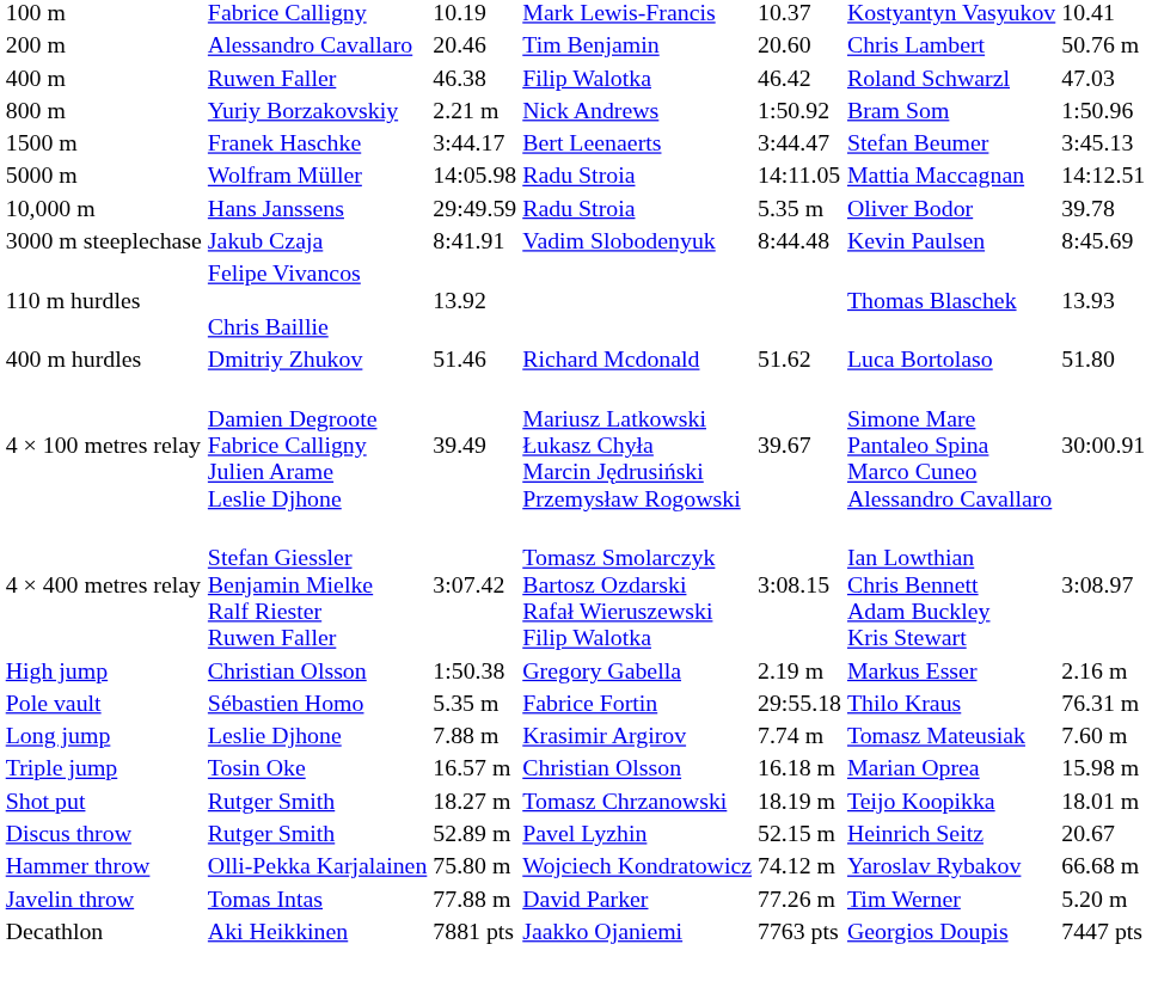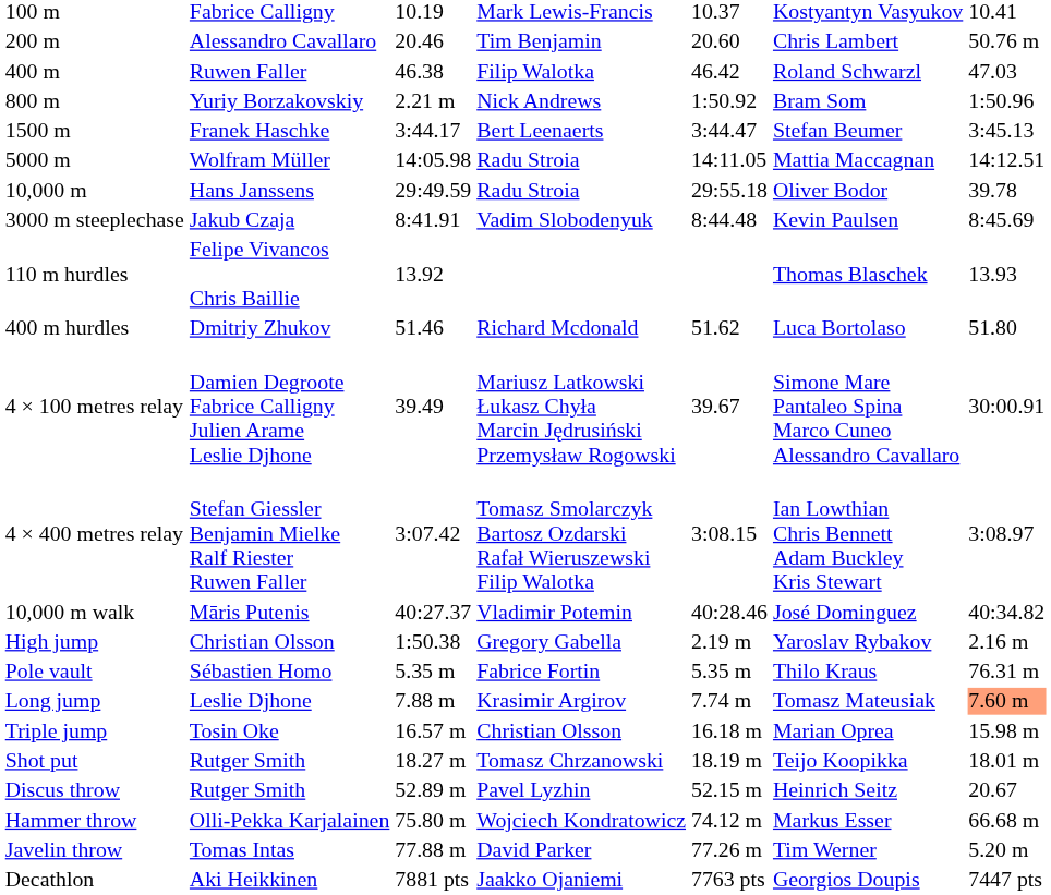 <table>
 <tr>
 <td align=left>100 m</td>
 <td><a href='#'>Fabrice Calligny</a><br></td>
 <td>10.19</td>
 <td><a href='#'>Mark Lewis-Francis</a><br></td>
 <td>10.37</td>
 <td><a href='#'>Kostyantyn Vasyukov</a><br></td>
 <td>10.41</td>
 </tr>
 <tr>
 <td>200 m</td>
 <td><a href='#'>Alessandro Cavallaro</a><br></td>
 <td>20.46</td>
 <td><a href='#'>Tim Benjamin</a><br></td>
 <td>20.60</td>
 <td><a href='#'>Chris Lambert</a><br></td>
 <td>50.76 m</td>
 </tr>
 <tr>
 <td>400 m</td>
 <td><a href='#'>Ruwen Faller</a><br></td>
 <td>46.38</td>
 <td><a href='#'>Filip Walotka</a><br></td>
 <td>46.42</td>
 <td><a href='#'>Roland Schwarzl</a><br></td>
 <td>47.03</td>
 </tr>
 <tr>
 <td>800 m</td>
 <td><a href='#'>Yuriy Borzakovskiy</a><br></td>
 <td>2.21 m</td>
 <td><a href='#'>Nick Andrews</a><br></td>
 <td>1:50.92</td>
 <td><a href='#'>Bram Som</a><br></td>
 <td>1:50.96</td>
 </tr>
 <tr>
 <td>1500 m</td>
 <td><a href='#'>Franek Haschke</a><br></td>
 <td>3:44.17</td>
 <td><a href='#'>Bert Leenaerts</a><br></td>
 <td>3:44.47</td>
 <td><a href='#'>Stefan Beumer</a><br></td>
 <td>3:45.13</td>
 </tr>
 <tr>
 <td>5000 m</td>
 <td><a href='#'>Wolfram Müller</a><br></td>
 <td>14:05.98</td>
 <td><a href='#'>Radu Stroia</a><br></td>
 <td>14:11.05</td>
 <td><a href='#'>Mattia Maccagnan</a><br></td>
 <td>14:12.51</td>
 </tr>
 <tr>
 <td>10,000 m</td>
 <td><a href='#'>Hans Janssens</a><br></td>
 <td>29:49.59</td>
 <td><a href='#'>Radu Stroia</a><br></td>
-<td>5.35 m</td>
+<td>29:55.18</td>
 <td><a href='#'>Oliver Bodor</a><br></td>
 <td>39.78</td>
 </tr>
 <tr>
 <td>3000 m steeplechase</td>
 <td><a href='#'>Jakub Czaja</a><br></td>
 <td>8:41.91</td>
 <td><a href='#'>Vadim Slobodenyuk</a><br></td>
 <td>8:44.48</td>
 <td><a href='#'>Kevin Paulsen</a><br></td>
 <td>8:45.69</td>
 </tr>
 <tr>
 <td>110 m hurdles</td>
 <td><a href='#'>Felipe Vivancos</a><br><br><a href='#'>Chris Baillie</a><br></td>
 <td>13.92</td>
 <td></td>
 <td></td>
 <td><a href='#'>Thomas Blaschek</a><br></td>
 <td>13.93</td>
 </tr>
 <tr>
 <td>400 m hurdles</td>
 <td><a href='#'>Dmitriy Zhukov</a><br></td>
 <td>51.46</td>
 <td><a href='#'>Richard Mcdonald</a><br></td>
 <td>51.62</td>
 <td><a href='#'>Luca Bortolaso</a><br></td>
 <td>51.80</td>
 </tr>
 <tr>
 <td>4 × 100 metres relay</td>
 <td><br><a href='#'>Damien Degroote</a><br><a href='#'>Fabrice Calligny</a><br><a href='#'>Julien Arame</a><br><a href='#'>Leslie Djhone</a></td>
 <td>39.49</td>
 <td><br><a href='#'>Mariusz Latkowski</a><br><a href='#'>Łukasz Chyła</a><br><a href='#'>Marcin Jędrusiński</a><br><a href='#'>Przemysław Rogowski</a></td>
 <td>39.67</td>
 <td><br><a href='#'>Simone Mare</a><br><a href='#'>Pantaleo Spina</a><br><a href='#'>Marco Cuneo</a><br><a href='#'>Alessandro Cavallaro</a></td>
 <td>30:00.91</td>
 </tr>
 <tr>
 <td>4 × 400 metres relay</td>
 <td><br><a href='#'>Stefan Giessler</a><br><a href='#'>Benjamin Mielke</a><br><a href='#'>Ralf Riester</a><br><a href='#'>Ruwen Faller</a></td>
 <td>3:07.42</td>
 <td><br><a href='#'>Tomasz Smolarczyk</a><br><a href='#'>Bartosz Ozdarski</a><br><a href='#'>Rafał Wieruszewski</a><br><a href='#'>Filip Walotka</a></td>
 <td>3:08.15</td>
 <td><br><a href='#'>Ian Lowthian</a><br><a href='#'>Chris Bennett</a><br><a href='#'>Adam Buckley</a><br><a href='#'>Kris Stewart</a></td>
 <td>3:08.97</td>
 </tr>
 <tr>
+<td>10,000 m walk</td>
+<td><a href='#'>Māris Putenis</a><br></td>
+<td>40:27.37</td>
+<td><a href='#'>Vladimir Potemin</a><br></td>
+<td>40:28.46</td>
+<td><a href='#'>José Dominguez</a><br></td>
+<td>40:34.82</td>
+</tr>
+<tr>
 <td><a href='#'>High jump</a></td>
 <td><a href='#'>Christian Olsson</a><br></td>
 <td>1:50.38</td>
 <td><a href='#'>Gregory Gabella</a><br></td>
 <td>2.19 m</td>
-<td><a href='#'>Markus Esser</a><br></td>
+<td><a href='#'>Yaroslav Rybakov</a><br></td>
 <td>2.16 m</td>
 </tr>
 <tr>
 <td><a href='#'>Pole vault</a></td>
 <td><a href='#'>Sébastien Homo</a><br></td>
 <td>5.35 m</td>
 <td><a href='#'>Fabrice Fortin</a><br></td>
-<td>29:55.18</td>
+<td>5.35 m</td>
 <td><a href='#'>Thilo Kraus</a><br></td>
 <td>76.31 m</td>
 </tr>
 <tr>
 <td><a href='#'>Long jump</a></td>
 <td><a href='#'>Leslie Djhone</a><br></td>
 <td>7.88 m</td>
 <td><a href='#'>Krasimir Argirov</a><br></td>
 <td>7.74 m</td>
 <td><a href='#'>Tomasz Mateusiak</a><br></td>
-<td>7.60 m</td>
+<td style="background: lightsalmon;">7.60 m</td>
 </tr>
 <tr>
 <td><a href='#'>Triple jump</a></td>
 <td><a href='#'>Tosin Oke</a><br></td>
 <td>16.57 m</td>
 <td><a href='#'>Christian Olsson</a><br></td>
 <td>16.18 m</td>
 <td><a href='#'>Marian Oprea</a><br></td>
 <td>15.98 m</td>
 </tr>
 <tr>
 <td><a href='#'>Shot put</a></td>
 <td><a href='#'>Rutger Smith</a><br></td>
 <td>18.27 m</td>
 <td><a href='#'>Tomasz Chrzanowski</a><br></td>
 <td>18.19 m</td>
 <td><a href='#'>Teijo Koopikka</a><br></td>
 <td>18.01 m</td>
 </tr>
 <tr>
 <td><a href='#'>Discus throw</a></td>
 <td><a href='#'>Rutger Smith</a><br></td>
 <td>52.89 m</td>
 <td><a href='#'>Pavel Lyzhin</a><br></td>
 <td>52.15 m</td>
 <td><a href='#'>Heinrich Seitz</a><br></td>
 <td>20.67</td>
 </tr>
 <tr>
 <td><a href='#'>Hammer throw</a></td>
 <td><a href='#'>Olli-Pekka Karjalainen</a><br></td>
 <td>75.80 m</td>
 <td><a href='#'>Wojciech Kondratowicz</a><br></td>
 <td>74.12 m</td>
-<td><a href='#'>Yaroslav Rybakov</a><br></td>
+<td><a href='#'>Markus Esser</a><br></td>
 <td>66.68 m</td>
 </tr>
 <tr>
 <td><a href='#'>Javelin throw</a></td>
 <td><a href='#'>Tomas Intas</a><br></td>
 <td>77.88 m</td>
 <td><a href='#'>David Parker</a><br></td>
 <td>77.26 m</td>
 <td><a href='#'>Tim Werner</a><br></td>
 <td>5.20 m</td>
 </tr>
 <tr>
 <td>Decathlon</td>
 <td><a href='#'>Aki Heikkinen</a><br></td>
 <td>7881 pts</td>
 <td><a href='#'>Jaakko Ojaniemi</a><br></td>
 <td>7763 pts</td>
 <td><a href='#'>Georgios Doupis</a><br></td>
 <td>7447 pts</td>
 </tr>
 </table>
